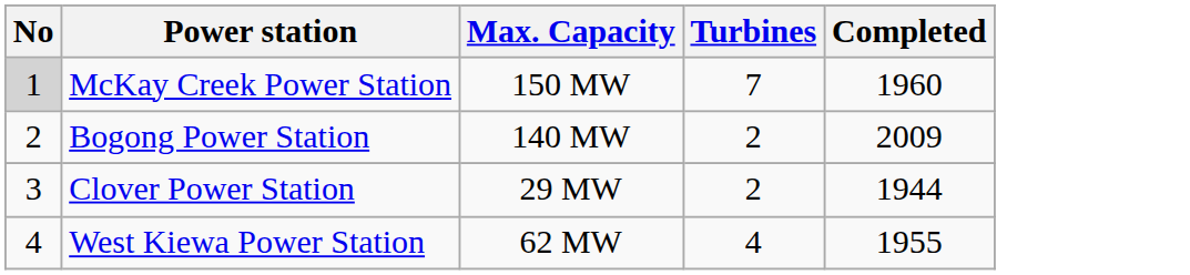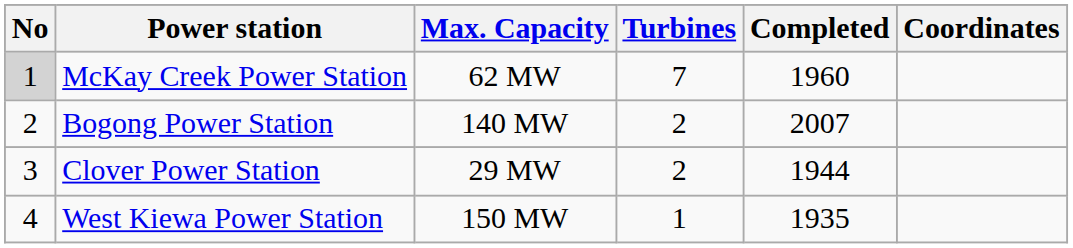 <table class="wikitable sortable" style="text-align: center">
 <tr>
 <th>No</th>
 <th>Power station</th>
 <th><a href='#'>Max. Capacity</a></th>
 <th><a href='#'>Turbines</a></th>
 <th>Completed</th>
+<th>Coordinates</th>
 </tr>
 <tr>
 <td style="background: lightgrey;">1</td>
 <td align="left"><a href='#'>McKay Creek Power Station</a></td>
-<td>150 MW</td>
+<td>62 MW</td>
 <td>7</td>
 <td>1960</td>
+<td></td>
 </tr>
 <tr>
 <td>2</td>
 <td align="left"><a href='#'>Bogong Power Station</a></td>
 <td>140 MW</td>
 <td>2</td>
-<td>2009</td>
+<td>2007</td>
+<td></td>
 </tr>
 <tr>
 <td>3</td>
 <td align="left"><a href='#'>Clover Power Station</a></td>
 <td>29 MW</td>
 <td>2</td>
 <td>1944</td>
+<td></td>
 </tr>
 <tr>
 <td>4</td>
 <td align="left"><a href='#'>West Kiewa Power Station</a></td>
-<td>62 MW</td>
-<td>4</td>
-<td>1955</td>
+<td>150 MW</td>
+<td>1</td>
+<td>1935</td>
+<td></td>
 </tr>
 </table>
